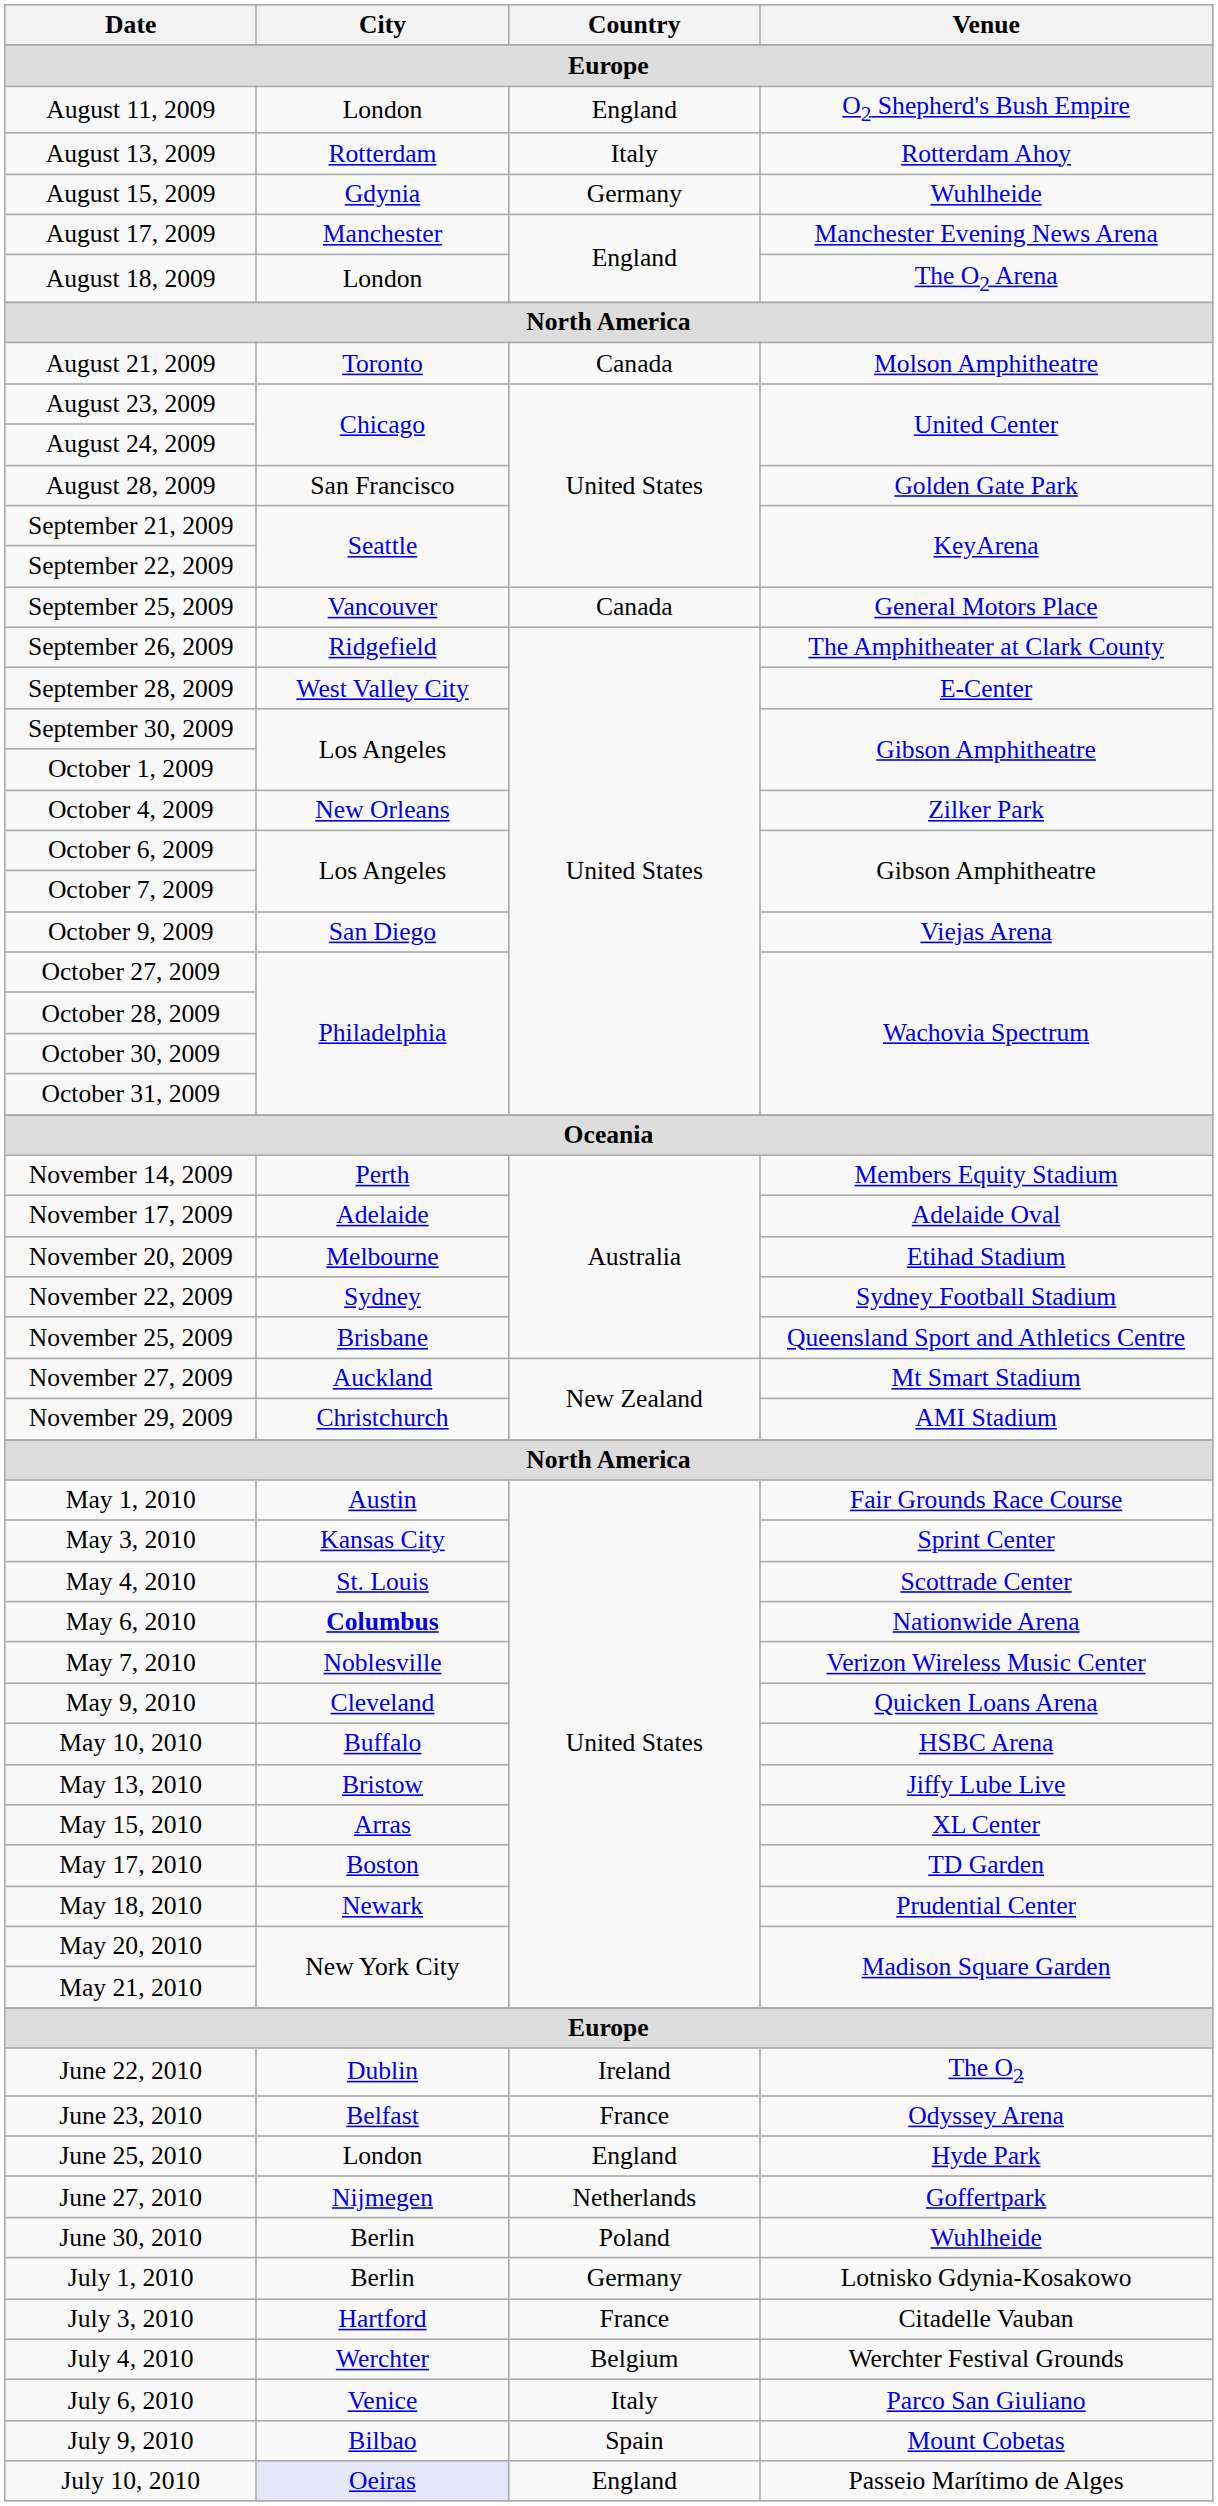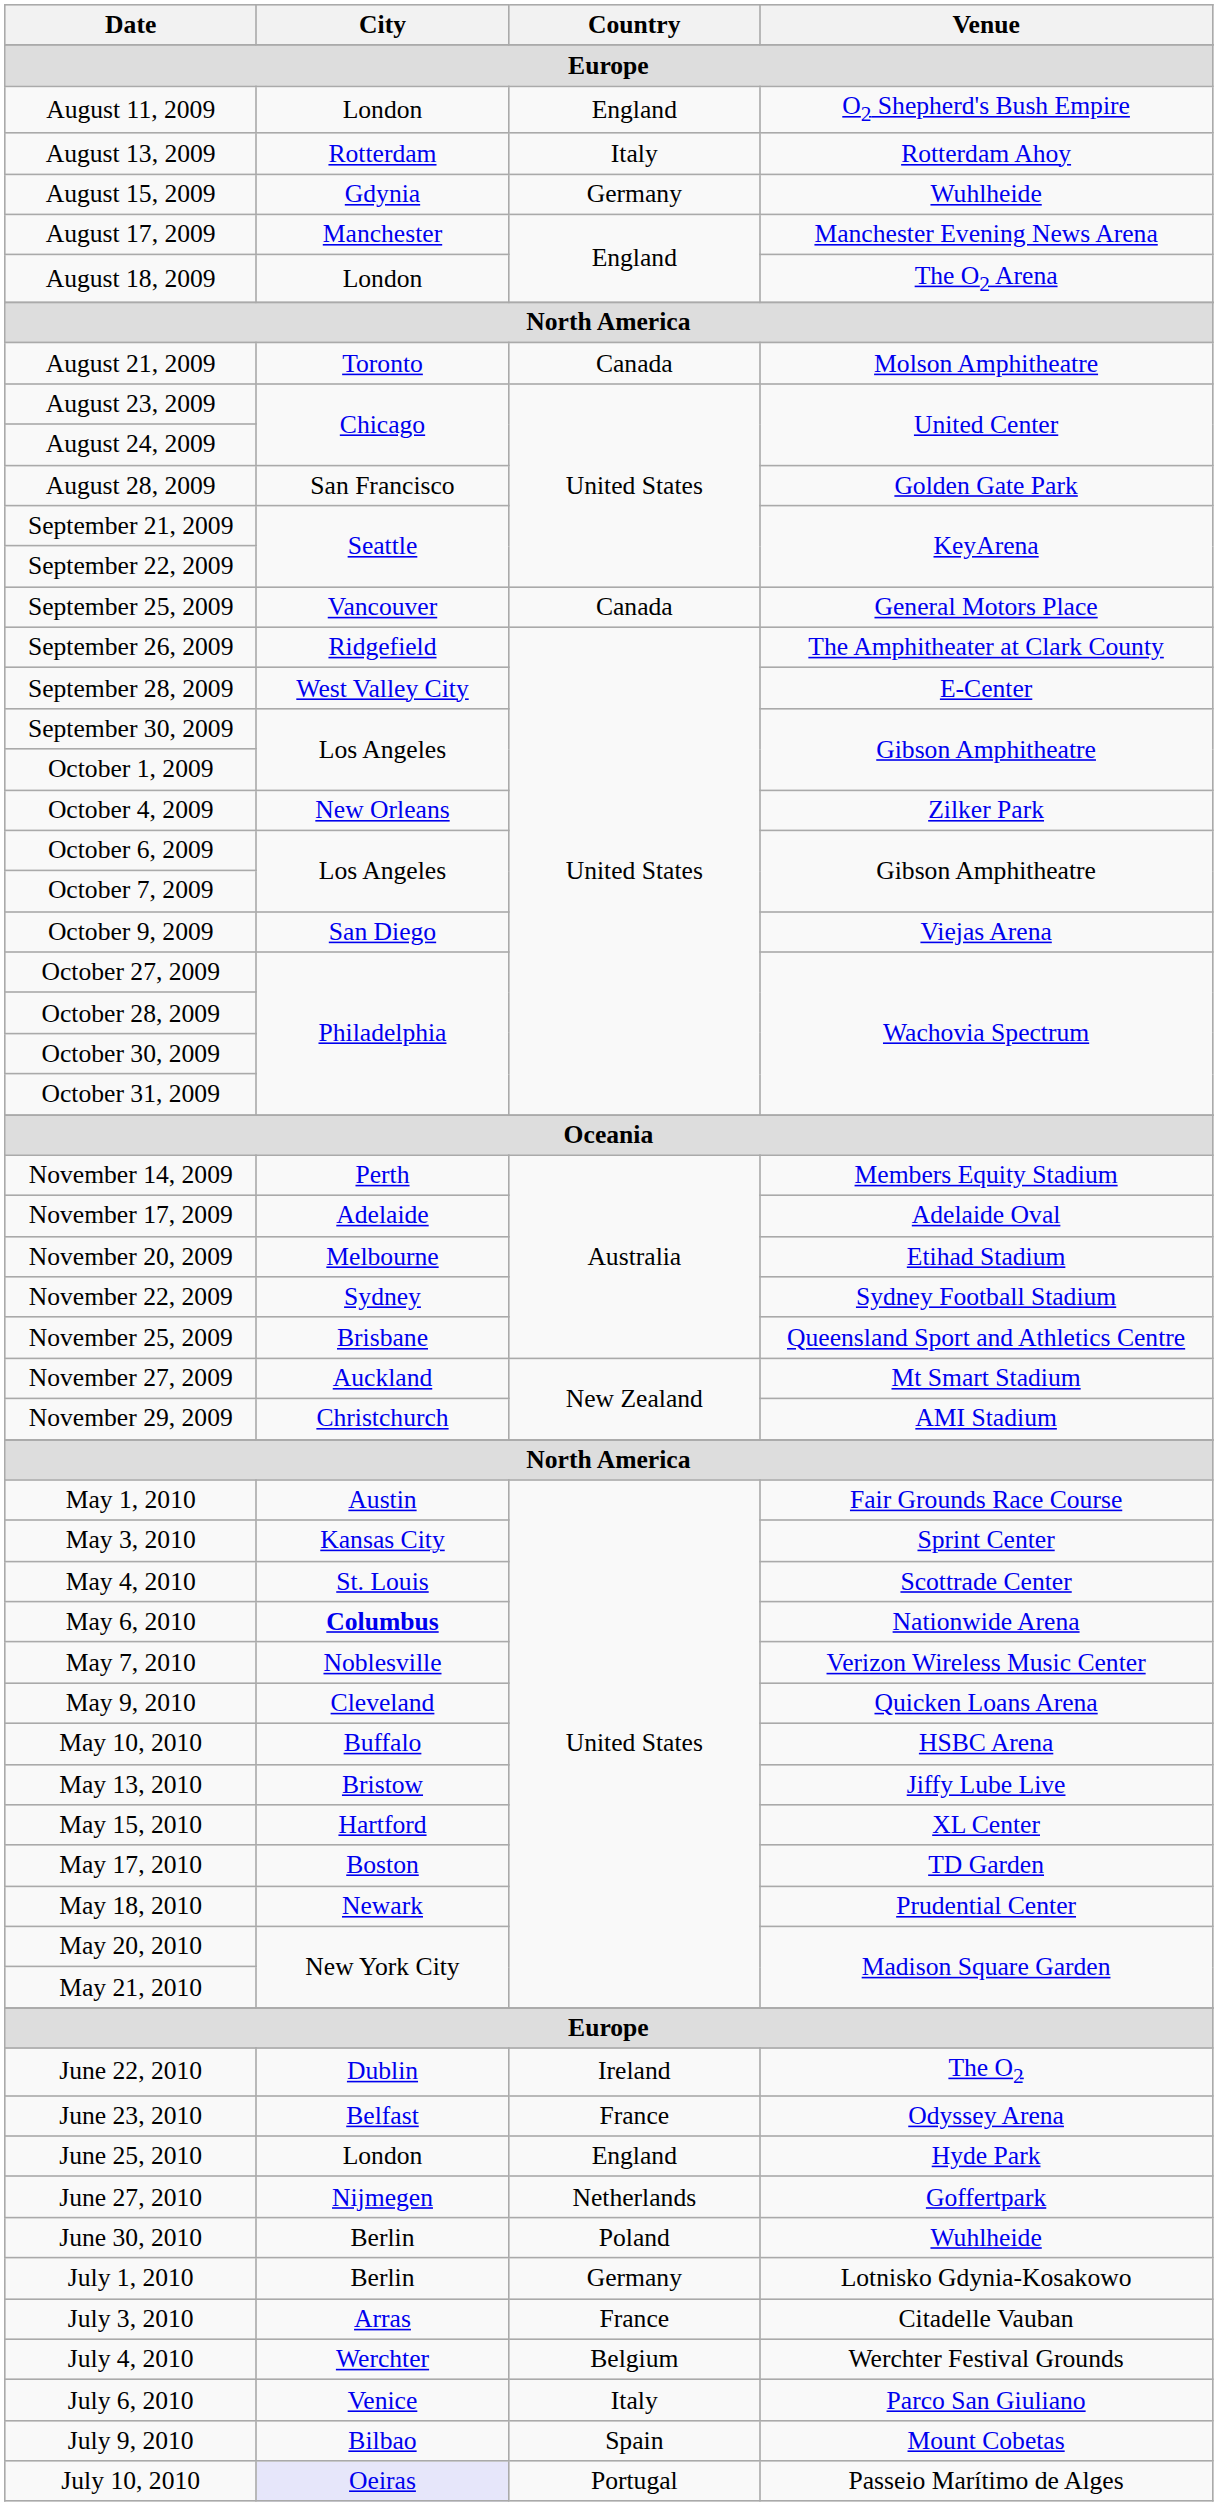 <table class="wikitable" style="text-align:center;">
 <tr>
 <th width="150">Date</th>
 <th width="150">City</th>
 <th width="150">Country</th>
 <th width="275">Venue</th>
 </tr>
 <tr>
 </tr>
 <tr style="background:#ddd;">
 <td colspan="4"><strong>Europe</strong></td>
 </tr>
 <tr>
 <td>August 11, 2009</td>
 <td>London</td>
 <td>England</td>
 <td><a href='#'>O<sub>2</sub> Shepherd's Bush Empire</a></td>
 </tr>
 <tr>
 <td>August 13, 2009</td>
 <td><a href='#'>Rotterdam</a></td>
 <td>Italy</td>
 <td><a href='#'>Rotterdam Ahoy</a></td>
 </tr>
 <tr>
 <td>August 15, 2009</td>
 <td><a href='#'>Gdynia</a></td>
 <td>Germany</td>
 <td><a href='#'>Wuhlheide</a></td>
 </tr>
 <tr>
 <td>August 17, 2009</td>
 <td><a href='#'>Manchester</a></td>
 <td rowspan="2">England</td>
 <td><a href='#'>Manchester Evening News Arena</a></td>
 </tr>
 <tr>
 <td>August 18, 2009</td>
 <td>London</td>
 <td><a href='#'>The O<sub>2</sub> Arena</a></td>
 </tr>
 <tr>
 </tr>
 <tr style="background:#ddd;">
 <td colspan="4"><strong>North America</strong></td>
 </tr>
 <tr>
 <td>August 21, 2009</td>
 <td><a href='#'>Toronto</a></td>
 <td>Canada</td>
 <td><a href='#'>Molson Amphitheatre</a></td>
 </tr>
 <tr>
 <td>August 23, 2009</td>
 <td rowspan="2"><a href='#'>Chicago</a></td>
 <td rowspan="5">United States</td>
 <td rowspan="2"><a href='#'>United Center</a></td>
 </tr>
 <tr>
 <td>August 24, 2009</td>
 </tr>
 <tr>
 <td>August 28, 2009</td>
 <td>San Francisco</td>
 <td><a href='#'>Golden Gate Park</a></td>
 </tr>
 <tr>
 <td>September 21, 2009</td>
 <td rowspan="2"><a href='#'>Seattle</a></td>
 <td rowspan="2"><a href='#'>KeyArena</a></td>
 </tr>
 <tr>
 <td>September 22, 2009</td>
 </tr>
 <tr>
 <td>September 25, 2009</td>
 <td><a href='#'>Vancouver</a></td>
 <td>Canada</td>
 <td><a href='#'>General Motors Place</a></td>
 </tr>
 <tr>
 <td>September 26, 2009</td>
 <td><a href='#'>Ridgefield</a></td>
 <td rowspan="12">United States</td>
 <td><a href='#'>The Amphitheater at Clark County</a></td>
 </tr>
 <tr>
 <td>September 28, 2009</td>
 <td><a href='#'>West Valley City</a></td>
 <td><a href='#'>E-Center</a></td>
 </tr>
 <tr>
 <td>September 30, 2009</td>
 <td rowspan="2">Los Angeles</td>
 <td rowspan="2"><a href='#'>Gibson Amphitheatre</a></td>
 </tr>
 <tr>
 <td>October 1, 2009</td>
 </tr>
 <tr>
 <td>October 4, 2009</td>
 <td><a href='#'>New Orleans</a></td>
 <td><a href='#'>Zilker Park</a></td>
 </tr>
 <tr>
 <td>October 6, 2009</td>
 <td rowspan="2">Los Angeles</td>
 <td rowspan="2">Gibson Amphitheatre</td>
 </tr>
 <tr>
 <td>October 7, 2009</td>
 </tr>
 <tr>
 <td>October 9, 2009</td>
 <td><a href='#'>San Diego</a></td>
 <td><a href='#'>Viejas Arena</a></td>
 </tr>
 <tr>
 <td>October 27, 2009</td>
 <td rowspan="4"><a href='#'>Philadelphia</a></td>
 <td rowspan="4"><a href='#'>Wachovia Spectrum</a></td>
 </tr>
 <tr>
 <td>October 28, 2009</td>
 </tr>
 <tr>
 <td>October 30, 2009</td>
 </tr>
 <tr>
 <td>October 31, 2009</td>
 </tr>
 <tr>
 </tr>
 <tr style="background:#ddd;">
 <td colspan="4"><strong>Oceania</strong></td>
 </tr>
 <tr>
 <td>November 14, 2009</td>
 <td><a href='#'>Perth</a></td>
 <td rowspan="5">Australia</td>
 <td><a href='#'>Members Equity Stadium</a></td>
 </tr>
 <tr>
 <td>November 17, 2009</td>
 <td><a href='#'>Adelaide</a></td>
 <td><a href='#'>Adelaide Oval</a></td>
 </tr>
 <tr>
 <td>November 20, 2009</td>
 <td><a href='#'>Melbourne</a></td>
 <td><a href='#'>Etihad Stadium</a></td>
 </tr>
 <tr>
 <td>November 22, 2009</td>
 <td><a href='#'>Sydney</a></td>
 <td><a href='#'>Sydney Football Stadium</a></td>
 </tr>
 <tr>
 <td>November 25, 2009</td>
 <td><a href='#'>Brisbane</a></td>
 <td><a href='#'>Queensland Sport and Athletics Centre</a></td>
 </tr>
 <tr>
 <td>November 27, 2009</td>
 <td><a href='#'>Auckland</a></td>
 <td rowspan="2">New Zealand</td>
 <td><a href='#'>Mt Smart Stadium</a></td>
 </tr>
 <tr>
 <td>November 29, 2009</td>
 <td><a href='#'>Christchurch</a></td>
 <td><a href='#'>AMI Stadium</a></td>
 </tr>
 <tr>
 </tr>
 <tr style="background:#ddd;">
 <td colspan="4"><strong>North America</strong></td>
 </tr>
 <tr>
 <td>May 1, 2010</td>
 <td><a href='#'>Austin</a></td>
 <td rowspan="13">United States</td>
 <td><a href='#'>Fair Grounds Race Course</a></td>
 </tr>
 <tr>
 <td>May 3, 2010</td>
 <td><a href='#'>Kansas City</a></td>
 <td><a href='#'>Sprint Center</a></td>
 </tr>
 <tr>
 <td>May 4, 2010</td>
 <td><a href='#'>St. Louis</a></td>
 <td><a href='#'>Scottrade Center</a></td>
 </tr>
 <tr>
 <td>May 6, 2010</td>
 <td><strong><a href='#'>Columbus</a></strong></td>
 <td><a href='#'>Nationwide Arena</a></td>
 </tr>
 <tr>
 <td>May 7, 2010</td>
 <td><a href='#'>Noblesville</a></td>
 <td><a href='#'>Verizon Wireless Music Center</a></td>
 </tr>
 <tr>
 <td>May 9, 2010</td>
 <td><a href='#'>Cleveland</a></td>
 <td><a href='#'>Quicken Loans Arena</a></td>
 </tr>
 <tr>
 <td>May 10, 2010</td>
 <td><a href='#'>Buffalo</a></td>
 <td><a href='#'>HSBC Arena</a></td>
 </tr>
 <tr>
 <td>May 13, 2010</td>
 <td><a href='#'>Bristow</a></td>
 <td><a href='#'>Jiffy Lube Live</a></td>
 </tr>
 <tr>
 <td>May 15, 2010</td>
-<td><a href='#'>Arras</a></td>
+<td><a href='#'>Hartford</a></td>
 <td><a href='#'>XL Center</a></td>
 </tr>
 <tr>
 <td>May 17, 2010</td>
 <td><a href='#'>Boston</a></td>
 <td><a href='#'>TD Garden</a></td>
 </tr>
 <tr>
 <td>May 18, 2010</td>
 <td><a href='#'>Newark</a></td>
 <td><a href='#'>Prudential Center</a></td>
 </tr>
 <tr>
 <td>May 20, 2010</td>
 <td rowspan="2">New York City</td>
 <td rowspan="2"><a href='#'>Madison Square Garden</a></td>
 </tr>
 <tr>
 <td>May 21, 2010</td>
 </tr>
 <tr>
 </tr>
 <tr style="background:#ddd;">
 <td colspan="4"><strong>Europe</strong></td>
 </tr>
 <tr>
 <td>June 22, 2010</td>
 <td><a href='#'>Dublin</a></td>
 <td>Ireland</td>
 <td><a href='#'>The O<sub>2</sub></a></td>
 </tr>
 <tr>
 <td>June 23, 2010</td>
 <td><a href='#'>Belfast</a></td>
 <td>France</td>
 <td><a href='#'>Odyssey Arena</a></td>
 </tr>
 <tr>
 <td>June 25, 2010</td>
 <td>London</td>
 <td>England</td>
 <td><a href='#'>Hyde Park</a></td>
 </tr>
 <tr>
 <td>June 27, 2010</td>
 <td><a href='#'>Nijmegen</a></td>
 <td>Netherlands</td>
 <td><a href='#'>Goffertpark</a></td>
 </tr>
 <tr>
 <td>June 30, 2010</td>
 <td>Berlin</td>
 <td>Poland</td>
 <td><a href='#'>Wuhlheide</a></td>
 </tr>
 <tr>
 <td>July 1, 2010</td>
 <td>Berlin</td>
 <td>Germany</td>
 <td>Lotnisko Gdynia-Kosakowo</td>
 </tr>
 <tr>
 <td>July 3, 2010</td>
-<td><a href='#'>Hartford</a></td>
+<td><a href='#'>Arras</a></td>
 <td>France</td>
 <td>Citadelle Vauban</td>
 </tr>
 <tr>
 <td>July 4, 2010</td>
 <td><a href='#'>Werchter</a></td>
 <td>Belgium</td>
 <td>Werchter Festival Grounds</td>
 </tr>
 <tr>
 <td>July 6, 2010</td>
 <td><a href='#'>Venice</a></td>
 <td>Italy</td>
 <td><a href='#'>Parco San Giuliano</a></td>
 </tr>
 <tr>
 <td>July 9, 2010</td>
 <td><a href='#'>Bilbao</a></td>
 <td>Spain</td>
 <td><a href='#'>Mount Cobetas</a></td>
 </tr>
 <tr>
 <td>July 10, 2010</td>
 <td style="background: lavender;"><a href='#'>Oeiras</a></td>
-<td>England</td>
+<td>Portugal</td>
 <td>Passeio Marítimo de Alges</td>
 </tr>
 </table>
